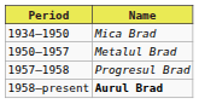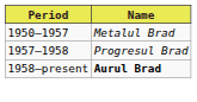 <table class="wikitable" style="text-align: left">
 <tr>
 <th style="background:#EAEA54;color:#271520;border:1px solid #373435">Period</th>
 <th style="background:#EAEA54;color:#271520;border:1px solid #373435">Name</th>
-</tr>
-<tr>
-<td>1934–1950</td>
-<td align=left><em>Mica Brad</em></td>
 </tr>
 <tr>
 <td>1950–1957</td>
 <td align=left><em>Metalul Brad</em></td>
 </tr>
 <tr>
 <td>1957–1958</td>
 <td align=left><em>Progresul Brad</em></td>
 </tr>
 <tr>
 <td>1958–present</td>
 <td align=left><strong>Aurul Brad</strong></td>
 </tr>
 </table>
